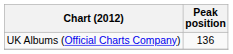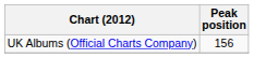 <table class="wikitable sortable" border="1">
 <tr>
 <th>Chart (2012)</th>
 <th>Peak<br>position</th>
 </tr>
 <tr>
 <td>UK Albums (<a href='#'>Official Charts Company</a>)</td>
-<td align=center>136</td>
+<td align=center>156</td>
 </tr>
 <tr>
 </tr>
 <tr>
 </tr>
 <tr>
 </tr>
 <tr>
 </tr>
 <tr>
 </tr>
 </table>
